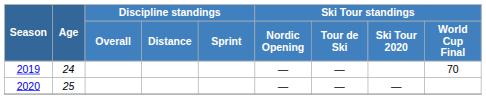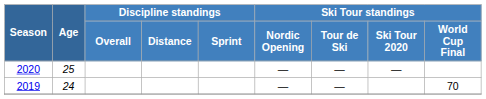 <table class="wikitable" style="font-size:95%; text-align:center; border:grey solid 1px; border-collapse:collapse; background:#ffffff;">
 <tr>
 <th style="background-color:#369; color:white; width:60px;" rowspan="2"> Season </th>
 <th style="background-color:#369; color:white; width:40px;" rowspan="2"> Age </th>
 <th style="background-color:#4180be; color:white;" colspan="3">Discipline standings</th>
 <th style="background-color:#4180be; color:white;" colspan="4">Ski Tour standings</th>
 </tr>
 <tr>
 <th style="background-color:#4180be; color:white; width:75px;">Overall</th>
 <th style="background-color:#4180be; color:white; width:75px;">Distance</th>
 <th style="background-color:#4180be; color:white; width:75px;">Sprint</th>
 <th style="background-color:#4180be; color:white; width:75px;">Nordic<br>Opening</th>
 <th style="background-color:#4180be; color:white; width:75px;">Tour de<br>Ski</th>
 <th style="background-color:#4180be; color:white; width:75px;">Ski Tour<br>2020</th>
 <th style="background-color:#4180be; color:white; width:75px;">World Cup<br>Final</th>
 </tr>
 <tr>
+<td><a href='#'>2020</a></td>
+<td><em>25</em></td>
+<td></td>
+<td></td>
+<td></td>
+<td>—</td>
+<td>—</td>
+<td>—</td>
+<td></td>
+</tr>
+<tr>
 <td><a href='#'>2019</a></td>
 <td><em>24</em></td>
 <td></td>
 <td></td>
 <td></td>
 <td>—</td>
 <td>—</td>
 <td></td>
 <td>70</td>
 </tr>
 <tr>
-<td><a href='#'>2020</a></td>
-<td><em>25</em></td>
-<td></td>
-<td></td>
-<td></td>
-<td>—</td>
-<td>—</td>
-<td>—</td>
-<td></td>
-</tr>
-<tr>
 </tr>
 </table>
